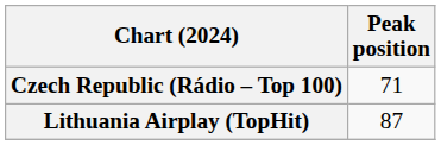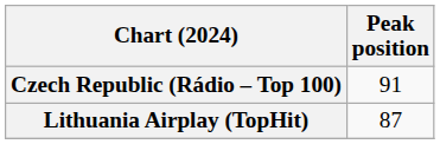 <table class="wikitable plainrowheaders sortable" style="text-align:center">
 <tr>
 <th scope="col">Chart (2024)</th>
 <th scope="col">Peak<br>position</th>
 </tr>
 <tr>
 <th scope="row">Czech Republic (Rádio – Top 100)</th>
-<td>71</td>
+<td>91</td>
 </tr>
 <tr>
 <th scope="row">Lithuania Airplay (TopHit)</th>
 <td>87</td>
 </tr>
 <tr>
 </tr>
 </table>
